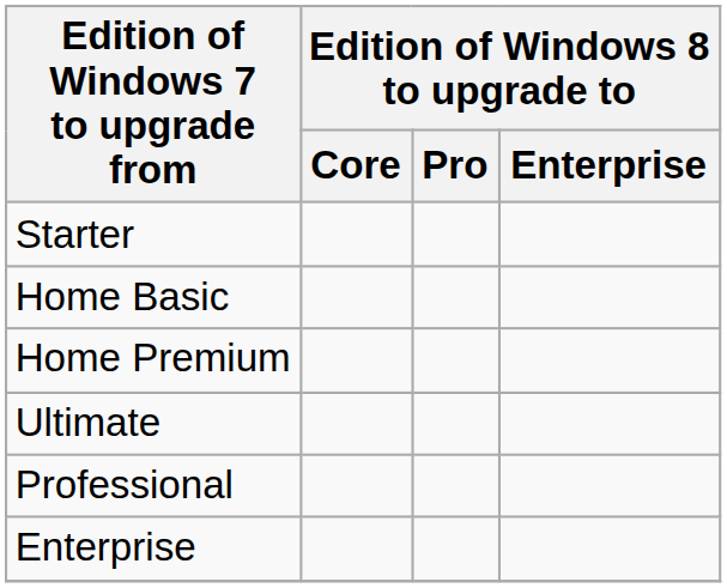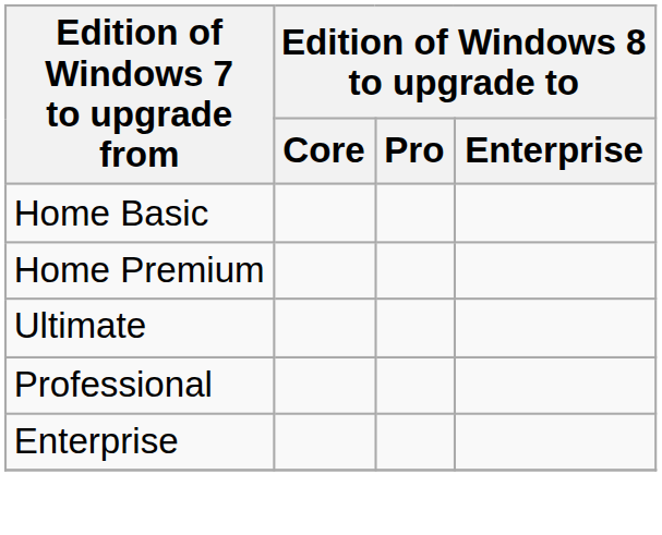 <table class="wikitable">
 <tr>
 <th rowspan=2>Edition of<br>Windows 7<br>to upgrade<br>from</th>
 <th colspan=3>Edition of Windows 8<br>to upgrade to</th>
 </tr>
 <tr>
 <th>Core</th>
 <th>Pro</th>
 <th>Enterprise</th>
-</tr>
-<tr>
-<td>Starter</td>
-<td></td>
-<td></td>
-<td></td>
 </tr>
 <tr>
 <td>Home Basic</td>
 <td></td>
 <td></td>
 <td></td>
 </tr>
 <tr>
 <td>Home Premium</td>
 <td></td>
 <td></td>
 <td></td>
 </tr>
 <tr>
 <td>Ultimate</td>
 <td></td>
 <td></td>
 <td></td>
 </tr>
 <tr>
 <td>Professional</td>
 <td></td>
 <td></td>
 <td></td>
 </tr>
 <tr>
 <td>Enterprise</td>
 <td></td>
 <td></td>
 <td></td>
 </tr>
 <tr>
 </tr>
 </table>
